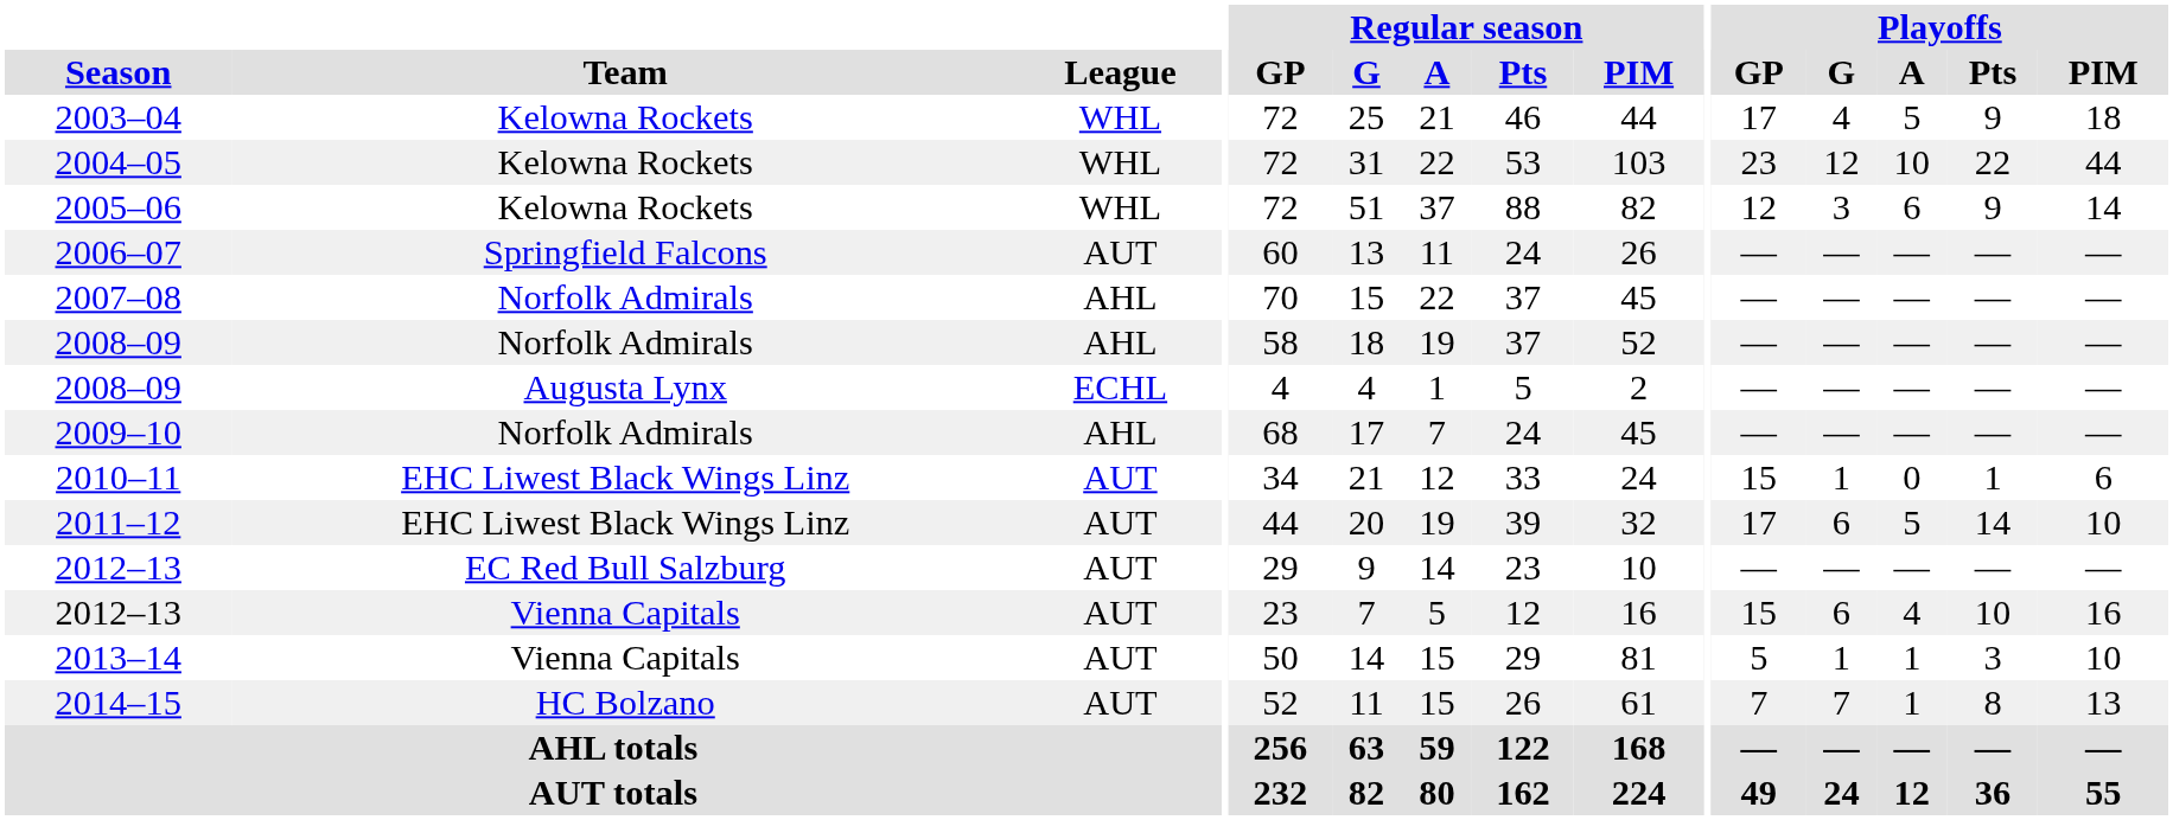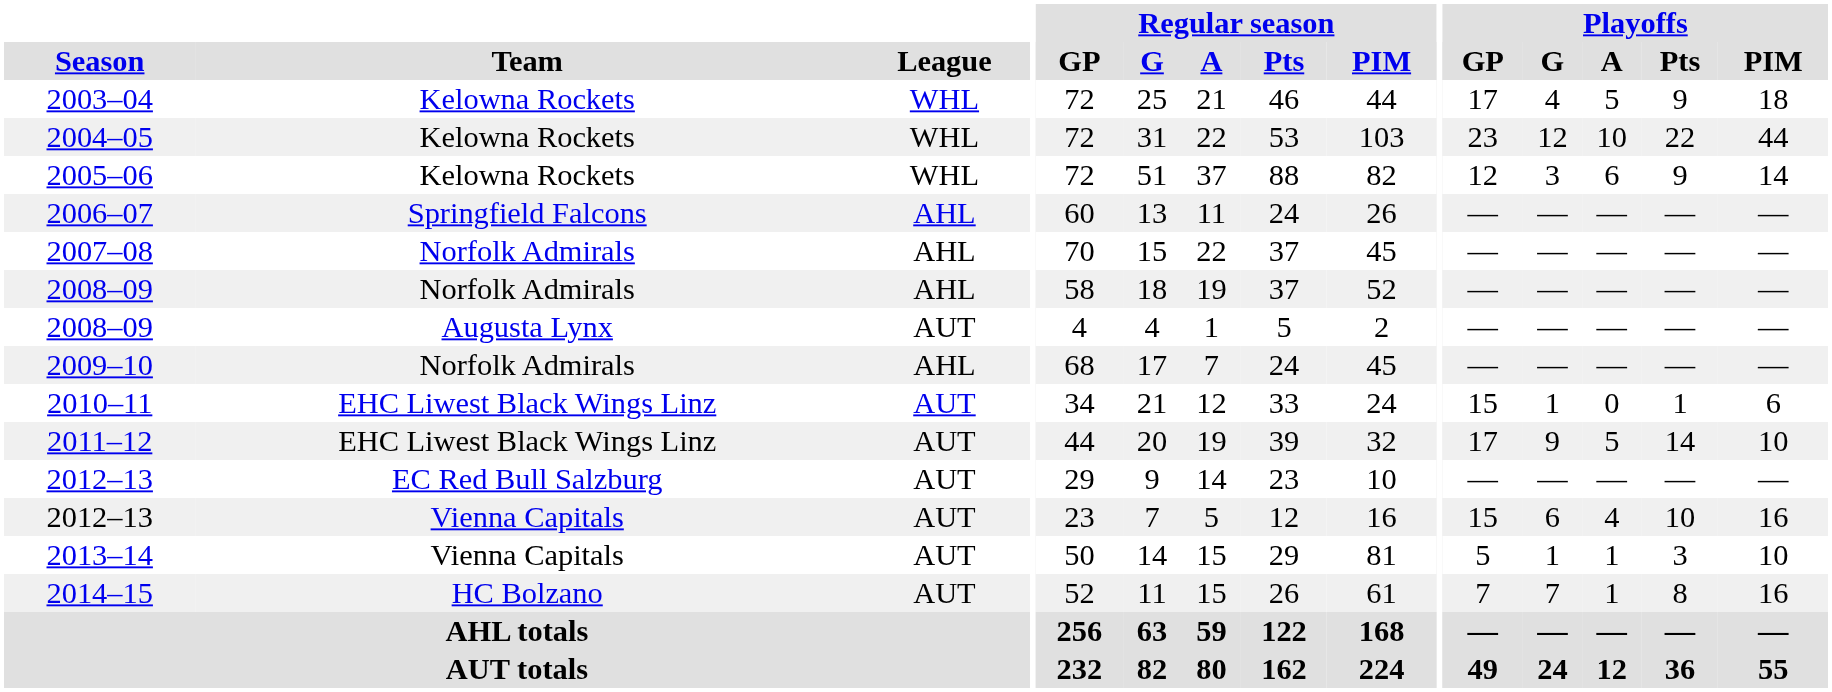 <table border="0" cellpadding="1" cellspacing="0" style="text-align:center; width:60em">
 <tr bgcolor="#e0e0e0">
 <th colspan="3" bgcolor="#ffffff"></th>
 <th rowspan="99" bgcolor="#ffffff"></th>
 <th colspan="5"><a href='#'>Regular season</a></th>
 <th rowspan="99" bgcolor="#ffffff"></th>
 <th colspan="5"><a href='#'>Playoffs</a></th>
 </tr>
 <tr bgcolor="#e0e0e0">
 <th><a href='#'>Season</a></th>
 <th>Team</th>
 <th>League</th>
 <th>GP</th>
 <th><a href='#'>G</a></th>
 <th><a href='#'>A</a></th>
 <th><a href='#'>Pts</a></th>
 <th><a href='#'>PIM</a></th>
 <th>GP</th>
 <th>G</th>
 <th>A</th>
 <th>Pts</th>
 <th>PIM</th>
 </tr>
 <tr>
 <td><a href='#'>2003–04</a></td>
 <td><a href='#'>Kelowna Rockets</a></td>
 <td><a href='#'>WHL</a></td>
 <td>72</td>
 <td>25</td>
 <td>21</td>
 <td>46</td>
 <td>44</td>
 <td>17</td>
 <td>4</td>
 <td>5</td>
 <td>9</td>
 <td>18</td>
 </tr>
 <tr bgcolor="#f0f0f0">
 <td><a href='#'>2004–05</a></td>
 <td>Kelowna Rockets</td>
 <td>WHL</td>
 <td>72</td>
 <td>31</td>
 <td>22</td>
 <td>53</td>
 <td>103</td>
 <td>23</td>
 <td>12</td>
 <td>10</td>
 <td>22</td>
 <td>44</td>
 </tr>
 <tr>
 <td><a href='#'>2005–06</a></td>
 <td>Kelowna Rockets</td>
 <td>WHL</td>
 <td>72</td>
 <td>51</td>
 <td>37</td>
 <td>88</td>
 <td>82</td>
 <td>12</td>
 <td>3</td>
 <td>6</td>
 <td>9</td>
 <td>14</td>
 </tr>
 <tr bgcolor="#f0f0f0">
 <td><a href='#'>2006–07</a></td>
 <td><a href='#'>Springfield Falcons</a></td>
-<td>AUT</td>
+<td><a href='#'>AHL</a></td>
 <td>60</td>
 <td>13</td>
 <td>11</td>
 <td>24</td>
 <td>26</td>
 <td>—</td>
 <td>—</td>
 <td>—</td>
 <td>—</td>
 <td>—</td>
 </tr>
 <tr>
 <td><a href='#'>2007–08</a></td>
 <td><a href='#'>Norfolk Admirals</a></td>
 <td>AHL</td>
 <td>70</td>
 <td>15</td>
 <td>22</td>
 <td>37</td>
 <td>45</td>
 <td>—</td>
 <td>—</td>
 <td>—</td>
 <td>—</td>
 <td>—</td>
 </tr>
 <tr bgcolor="#f0f0f0">
 <td><a href='#'>2008–09</a></td>
 <td>Norfolk Admirals</td>
 <td>AHL</td>
 <td>58</td>
 <td>18</td>
 <td>19</td>
 <td>37</td>
 <td>52</td>
 <td>—</td>
 <td>—</td>
 <td>—</td>
 <td>—</td>
 <td>—</td>
 </tr>
 <tr>
 <td><a href='#'>2008–09</a></td>
 <td><a href='#'>Augusta Lynx</a></td>
-<td><a href='#'>ECHL</a></td>
+<td>AUT</td>
 <td>4</td>
 <td>4</td>
 <td>1</td>
 <td>5</td>
 <td>2</td>
 <td>—</td>
 <td>—</td>
 <td>—</td>
 <td>—</td>
 <td>—</td>
 </tr>
 <tr bgcolor="#f0f0f0">
 <td><a href='#'>2009–10</a></td>
 <td>Norfolk Admirals</td>
 <td>AHL</td>
 <td>68</td>
 <td>17</td>
 <td>7</td>
 <td>24</td>
 <td>45</td>
 <td>—</td>
 <td>—</td>
 <td>—</td>
 <td>—</td>
 <td>—</td>
 </tr>
 <tr>
 <td><a href='#'>2010–11</a></td>
 <td><a href='#'>EHC Liwest Black Wings Linz</a></td>
 <td><a href='#'>AUT</a></td>
 <td>34</td>
 <td>21</td>
 <td>12</td>
 <td>33</td>
 <td>24</td>
 <td>15</td>
 <td>1</td>
 <td>0</td>
 <td>1</td>
 <td>6</td>
 </tr>
 <tr bgcolor="#f0f0f0">
 <td><a href='#'>2011–12</a></td>
 <td>EHC Liwest Black Wings Linz</td>
 <td>AUT</td>
 <td>44</td>
 <td>20</td>
 <td>19</td>
 <td>39</td>
 <td>32</td>
 <td>17</td>
-<td>6</td>
+<td>9</td>
 <td>5</td>
 <td>14</td>
 <td>10</td>
 </tr>
 <tr>
 <td><a href='#'>2012–13</a></td>
 <td><a href='#'>EC Red Bull Salzburg</a></td>
 <td>AUT</td>
 <td>29</td>
 <td>9</td>
 <td>14</td>
 <td>23</td>
 <td>10</td>
 <td>—</td>
 <td>—</td>
 <td>—</td>
 <td>—</td>
 <td>—</td>
 </tr>
 <tr bgcolor="#f0f0f0">
 <td>2012–13</td>
 <td><a href='#'>Vienna Capitals</a></td>
 <td>AUT</td>
 <td>23</td>
 <td>7</td>
 <td>5</td>
 <td>12</td>
 <td>16</td>
 <td>15</td>
 <td>6</td>
 <td>4</td>
 <td>10</td>
 <td>16</td>
 </tr>
 <tr>
 <td><a href='#'>2013–14</a></td>
 <td>Vienna Capitals</td>
 <td>AUT</td>
 <td>50</td>
 <td>14</td>
 <td>15</td>
 <td>29</td>
 <td>81</td>
 <td>5</td>
 <td>1</td>
 <td>1</td>
 <td>3</td>
 <td>10</td>
 </tr>
 <tr bgcolor="#f0f0f0">
 <td><a href='#'>2014–15</a></td>
 <td><a href='#'>HC Bolzano</a></td>
 <td>AUT</td>
 <td>52</td>
 <td>11</td>
 <td>15</td>
 <td>26</td>
 <td>61</td>
 <td>7</td>
 <td>7</td>
 <td>1</td>
 <td>8</td>
-<td>13</td>
+<td>16</td>
 </tr>
 <tr bgcolor="#e0e0e0">
 <th colspan="3">AHL totals</th>
 <th>256</th>
 <th>63</th>
 <th>59</th>
 <th>122</th>
 <th>168</th>
 <th>—</th>
 <th>—</th>
 <th>—</th>
 <th>—</th>
 <th>—</th>
 </tr>
 <tr bgcolor="#e0e0e0">
 <th colspan="3">AUT totals</th>
 <th>232</th>
 <th>82</th>
 <th>80</th>
 <th>162</th>
 <th>224</th>
 <th>49</th>
 <th>24</th>
 <th>12</th>
 <th>36</th>
 <th>55</th>
 </tr>
 </table>
